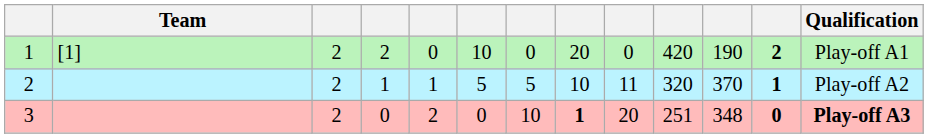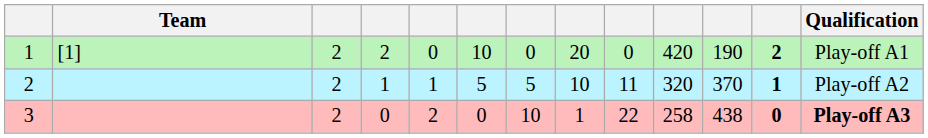 <table class=wikitable style="text-align:center" width=730>
 <tr>
 <th width=5.5%></th>
 <th width=30%>Team</th>
 <th width=5.5%></th>
 <th width=5.5%></th>
 <th width=5.5%></th>
 <th width=5.5%></th>
 <th width=5.5%></th>
 <th width=5.5%></th>
 <th width=5.5%></th>
 <th width=5.5%></th>
 <th width=5.5%></th>
 <th width=5.5%></th>
 <th width=18%>Qualification</th>
 </tr>
 <tr bgcolor=#bbf3bb>
 <td>1</td>
 <td style="text-align:left"> [1]</td>
 <td>2</td>
 <td>2</td>
 <td>0</td>
 <td>10</td>
 <td>0</td>
 <td>20</td>
 <td>0</td>
 <td>420</td>
 <td>190</td>
 <td><strong>2</strong></td>
 <td>Play-off A1</td>
 </tr>
 <tr bgcolor=#bbf3ff>
 <td>2</td>
 <td style="text-align:left"></td>
 <td>2</td>
 <td>1</td>
 <td>1</td>
 <td>5</td>
 <td>5</td>
 <td>10</td>
 <td>11</td>
 <td>320</td>
 <td>370</td>
 <td><strong>1</strong></td>
 <td>Play-off A2</td>
 </tr>
 <tr bgcolor=#ffbbbb>
 <td>3</td>
 <td style="text-align:left"></td>
 <td>2</td>
 <td>0</td>
 <td>2</td>
 <td>0</td>
 <td>10</td>
-<td><strong>1</strong></td>
-<td>20</td>
-<td>251</td>
-<td>348</td>
+<td>1</td>
+<td>22</td>
+<td>258</td>
+<td>438</td>
 <td><strong>0</strong></td>
 <td><strong>Play-off A3</strong></td>
 </tr>
 </table>
